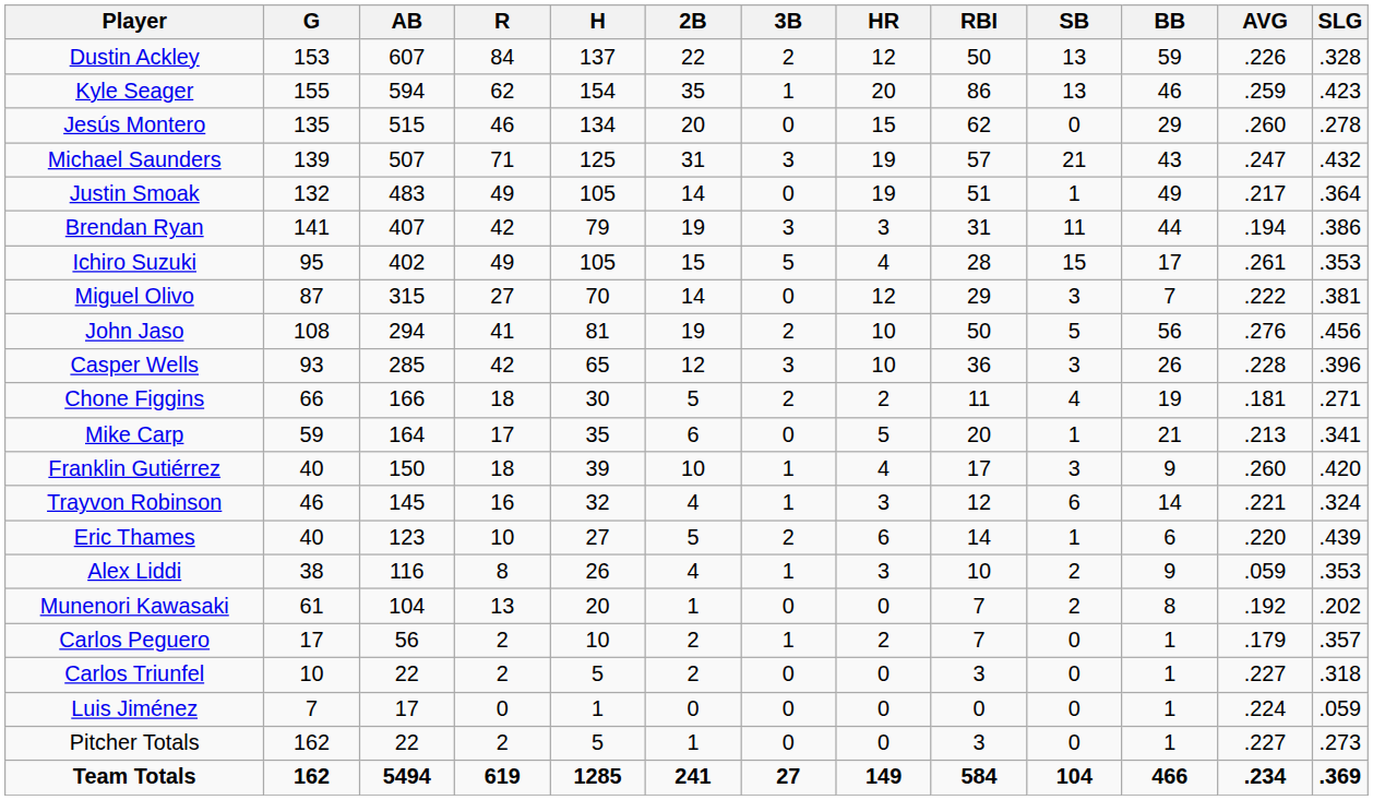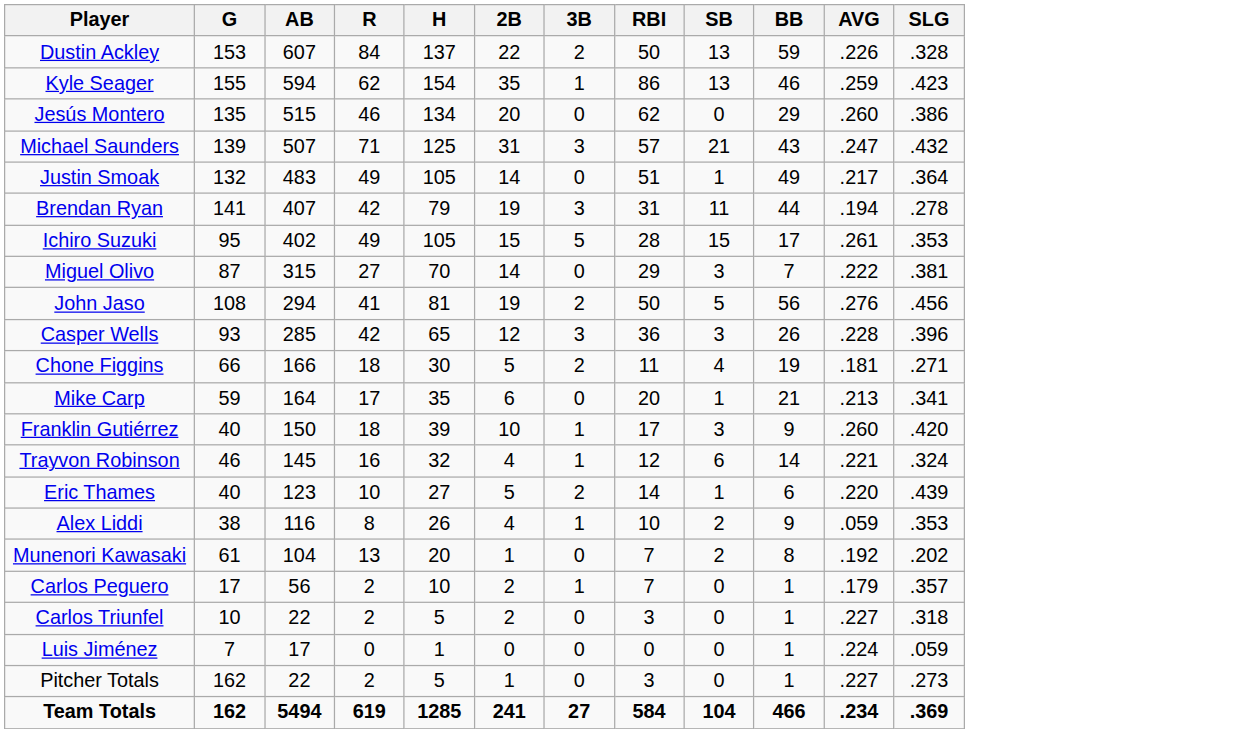 <table class=wikitable style="text-align:center">
 <tr>
 <th bgcolor="#DDDDFF" width="19%">Player</th>
 <th bgcolor="#DDDDFF" width="7%">G</th>
 <th bgcolor="#DDDDFF" width="7%">AB</th>
 <th bgcolor="#DDDDFF" width="7%">R</th>
 <th bgcolor="#DDDDFF" width="7%">H</th>
 <th bgcolor="#DDDDFF" width="7%">2B</th>
 <th bgcolor="#DDDDFF" width="7%">3B</th>
-<th bgcolor="#DDDDFF" width="7%">HR</th>
 <th bgcolor="#DDDDFF" width="7%">RBI</th>
 <th bgcolor="#DDDDFF" width="7%">SB</th>
 <th bgcolor="#DDDDFF" width="7%">BB</th>
 <th bgcolor="#DDDDFF" width="7%">AVG</th>
 <th bgcolor="#DDDDFF" width="7%">SLG</th>
 </tr>
 <tr>
 <td><a href='#'>Dustin Ackley</a></td>
 <td>153</td>
 <td>607</td>
 <td>84</td>
 <td>137</td>
 <td>22</td>
 <td>2</td>
-<td>12</td>
 <td>50</td>
 <td>13</td>
 <td>59</td>
 <td>.226</td>
 <td>.328</td>
 </tr>
 <tr>
 <td><a href='#'>Kyle Seager</a></td>
 <td>155</td>
 <td>594</td>
 <td>62</td>
 <td>154</td>
 <td>35</td>
 <td>1</td>
-<td>20</td>
 <td>86</td>
 <td>13</td>
 <td>46</td>
 <td>.259</td>
 <td>.423</td>
 </tr>
 <tr>
 <td><a href='#'>Jesús Montero</a></td>
 <td>135</td>
 <td>515</td>
 <td>46</td>
 <td>134</td>
 <td>20</td>
 <td>0</td>
-<td>15</td>
 <td>62</td>
 <td>0</td>
 <td>29</td>
 <td>.260</td>
-<td>.278</td>
+<td>.386</td>
 </tr>
 <tr>
 <td><a href='#'>Michael Saunders</a></td>
 <td>139</td>
 <td>507</td>
 <td>71</td>
 <td>125</td>
 <td>31</td>
 <td>3</td>
-<td>19</td>
 <td>57</td>
 <td>21</td>
 <td>43</td>
 <td>.247</td>
 <td>.432</td>
 </tr>
 <tr>
 <td><a href='#'>Justin Smoak</a></td>
 <td>132</td>
 <td>483</td>
 <td>49</td>
 <td>105</td>
 <td>14</td>
 <td>0</td>
-<td>19</td>
 <td>51</td>
 <td>1</td>
 <td>49</td>
 <td>.217</td>
 <td>.364</td>
 </tr>
 <tr>
 <td><a href='#'>Brendan Ryan</a></td>
 <td>141</td>
 <td>407</td>
 <td>42</td>
 <td>79</td>
 <td>19</td>
 <td>3</td>
-<td>3</td>
 <td>31</td>
 <td>11</td>
 <td>44</td>
 <td>.194</td>
-<td>.386</td>
+<td>.278</td>
 </tr>
 <tr>
 <td><a href='#'>Ichiro Suzuki</a></td>
 <td>95</td>
 <td>402</td>
 <td>49</td>
 <td>105</td>
 <td>15</td>
 <td>5</td>
-<td>4</td>
 <td>28</td>
 <td>15</td>
 <td>17</td>
 <td>.261</td>
 <td>.353</td>
 </tr>
 <tr>
 <td><a href='#'>Miguel Olivo</a></td>
 <td>87</td>
 <td>315</td>
 <td>27</td>
 <td>70</td>
 <td>14</td>
 <td>0</td>
-<td>12</td>
 <td>29</td>
 <td>3</td>
 <td>7</td>
 <td>.222</td>
 <td>.381</td>
 </tr>
 <tr>
 <td><a href='#'>John Jaso</a></td>
 <td>108</td>
 <td>294</td>
 <td>41</td>
 <td>81</td>
 <td>19</td>
 <td>2</td>
-<td>10</td>
 <td>50</td>
 <td>5</td>
 <td>56</td>
 <td>.276</td>
 <td>.456</td>
 </tr>
 <tr>
 <td><a href='#'>Casper Wells</a></td>
 <td>93</td>
 <td>285</td>
 <td>42</td>
 <td>65</td>
 <td>12</td>
 <td>3</td>
-<td>10</td>
 <td>36</td>
 <td>3</td>
 <td>26</td>
 <td>.228</td>
 <td>.396</td>
 </tr>
 <tr>
 <td><a href='#'>Chone Figgins</a></td>
 <td>66</td>
 <td>166</td>
 <td>18</td>
 <td>30</td>
 <td>5</td>
-<td>2</td>
 <td>2</td>
 <td>11</td>
 <td>4</td>
 <td>19</td>
 <td>.181</td>
 <td>.271</td>
 </tr>
 <tr>
 <td><a href='#'>Mike Carp</a></td>
 <td>59</td>
 <td>164</td>
 <td>17</td>
 <td>35</td>
 <td>6</td>
 <td>0</td>
-<td>5</td>
 <td>20</td>
 <td>1</td>
 <td>21</td>
 <td>.213</td>
 <td>.341</td>
 </tr>
 <tr>
 <td><a href='#'>Franklin Gutiérrez</a></td>
 <td>40</td>
 <td>150</td>
 <td>18</td>
 <td>39</td>
 <td>10</td>
 <td>1</td>
-<td>4</td>
 <td>17</td>
 <td>3</td>
 <td>9</td>
 <td>.260</td>
 <td>.420</td>
 </tr>
 <tr>
 <td><a href='#'>Trayvon Robinson</a></td>
 <td>46</td>
 <td>145</td>
 <td>16</td>
 <td>32</td>
 <td>4</td>
 <td>1</td>
-<td>3</td>
 <td>12</td>
 <td>6</td>
 <td>14</td>
 <td>.221</td>
 <td>.324</td>
 </tr>
 <tr>
 <td><a href='#'>Eric Thames</a></td>
 <td>40</td>
 <td>123</td>
 <td>10</td>
 <td>27</td>
 <td>5</td>
 <td>2</td>
-<td>6</td>
 <td>14</td>
 <td>1</td>
 <td>6</td>
 <td>.220</td>
 <td>.439</td>
 </tr>
 <tr>
 <td><a href='#'>Alex Liddi</a></td>
 <td>38</td>
 <td>116</td>
 <td>8</td>
 <td>26</td>
 <td>4</td>
 <td>1</td>
-<td>3</td>
 <td>10</td>
 <td>2</td>
 <td>9</td>
 <td>.059</td>
 <td>.353</td>
 </tr>
 <tr>
 <td><a href='#'>Munenori Kawasaki</a></td>
 <td>61</td>
 <td>104</td>
 <td>13</td>
 <td>20</td>
 <td>1</td>
-<td>0</td>
 <td>0</td>
 <td>7</td>
 <td>2</td>
 <td>8</td>
 <td>.192</td>
 <td>.202</td>
 </tr>
 <tr>
 <td><a href='#'>Carlos Peguero</a></td>
 <td>17</td>
 <td>56</td>
 <td>2</td>
 <td>10</td>
 <td>2</td>
 <td>1</td>
-<td>2</td>
 <td>7</td>
 <td>0</td>
 <td>1</td>
 <td>.179</td>
 <td>.357</td>
 </tr>
 <tr>
 <td><a href='#'>Carlos Triunfel</a></td>
 <td>10</td>
 <td>22</td>
 <td>2</td>
 <td>5</td>
 <td>2</td>
-<td>0</td>
 <td>0</td>
 <td>3</td>
 <td>0</td>
 <td>1</td>
 <td>.227</td>
 <td>.318</td>
 </tr>
 <tr>
 <td><a href='#'>Luis Jiménez</a></td>
 <td>7</td>
 <td>17</td>
 <td>0</td>
 <td>1</td>
 <td>0</td>
 <td>0</td>
 <td>0</td>
 <td>0</td>
-<td>0</td>
 <td>1</td>
 <td>.224</td>
 <td>.059</td>
 </tr>
 <tr>
 <td>Pitcher Totals</td>
 <td>162</td>
 <td>22</td>
 <td>2</td>
 <td>5</td>
 <td>1</td>
-<td>0</td>
 <td>0</td>
 <td>3</td>
 <td>0</td>
 <td>1</td>
 <td>.227</td>
 <td>.273</td>
 </tr>
 <tr>
 <td><strong>Team Totals</strong></td>
 <td><strong>162</strong></td>
 <td><strong>5494</strong></td>
 <td><strong>619</strong></td>
 <td><strong>1285</strong></td>
 <td><strong>241</strong></td>
 <td><strong>27</strong></td>
-<td><strong>149</strong></td>
 <td><strong>584</strong></td>
 <td><strong>104</strong></td>
 <td><strong>466</strong></td>
 <td><strong>.234</strong></td>
 <td><strong>.369</strong></td>
 </tr>
 </table>
